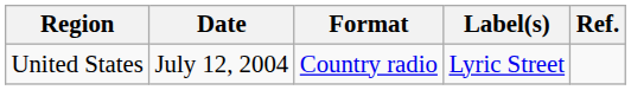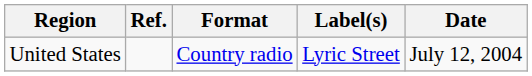 <table class="wikitable">
 <tr>
 <th>Region</th>
-<th>Date</th>
+<th>Ref.</th>
 <th>Format</th>
 <th>Label(s)</th>
-<th>Ref.</th>
+<th>Date</th>
 </tr>
 <tr>
 <td>United States</td>
-<td>July 12, 2004</td>
+<td></td>
 <td><a href='#'>Country radio</a></td>
 <td><a href='#'>Lyric Street</a></td>
-<td></td>
+<td>July 12, 2004</td>
 </tr>
 </table>
